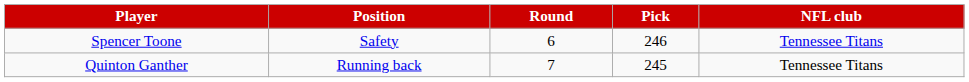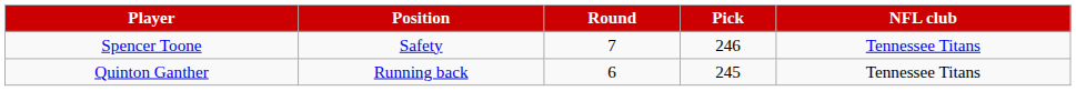 <table class="wikitable" width="80%">
 <tr align="center" style="background:#CC0000; color:white">
 <td><strong>Player</strong></td>
 <td><strong>Position</strong></td>
 <td><strong>Round</strong></td>
 <td><strong>Pick</strong></td>
 <td><strong>NFL club</strong></td>
 </tr>
 <tr align="center">
 <td><a href='#'>Spencer Toone</a></td>
 <td><a href='#'>Safety</a></td>
-<td>6</td>
+<td>7</td>
 <td>246</td>
 <td><a href='#'>Tennessee Titans</a></td>
 </tr>
 <tr align="center">
 <td><a href='#'>Quinton Ganther</a></td>
 <td><a href='#'>Running back</a></td>
-<td>7</td>
+<td>6</td>
 <td>245</td>
 <td>Tennessee Titans</td>
 </tr>
 </table>
